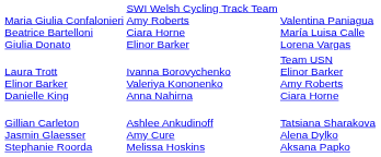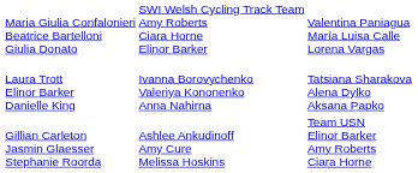 <table>
 <tr>
 <td><br><em><small></small></em></td>
 <td><br><a href='#'>Maria Giulia Confalonieri</a><br><a href='#'>Beatrice Bartelloni</a><br><a href='#'>Giulia Donato</a></td>
 <td><a href='#'>SWI Welsh Cycling Track Team</a><br><a href='#'>Amy Roberts</a><br><a href='#'>Ciara Horne</a><br><a href='#'>Elinor Barker</a></td>
 <td><br><a href='#'>Valentina Paniagua</a><br><a href='#'>María Luisa Calle</a><br><a href='#'>Lorena Vargas</a></td>
 </tr>
 <tr>
 <td><br><em><small></small></em></td>
 <td><br><a href='#'>Laura Trott</a><br><a href='#'>Elinor Barker</a><br><a href='#'>Danielle King</a></td>
 <td><br><a href='#'>Ivanna Borovychenko</a><br><a href='#'>Valeriya Kononenko</a><br><a href='#'>Anna Nahirna</a></td>
-<td><a href='#'>Team USN</a><br><a href='#'>Elinor Barker</a><br><a href='#'>Amy Roberts</a><br><a href='#'>Ciara Horne</a></td>
+<td><br><a href='#'>Tatsiana Sharakova</a><br><a href='#'>Alena Dylko</a><br><a href='#'>Aksana Papko</a></td>
 </tr>
 <tr>
 <td><br><em><small></small></em></td>
 <td><br><a href='#'>Gillian Carleton</a><br><a href='#'>Jasmin Glaesser</a><br><a href='#'>Stephanie Roorda</a></td>
 <td><br><a href='#'>Ashlee Ankudinoff</a><br><a href='#'>Amy Cure</a><br><a href='#'>Melissa Hoskins</a></td>
-<td><br><a href='#'>Tatsiana Sharakova</a><br><a href='#'>Alena Dylko</a><br><a href='#'>Aksana Papko</a></td>
+<td><a href='#'>Team USN</a><br><a href='#'>Elinor Barker</a><br><a href='#'>Amy Roberts</a><br><a href='#'>Ciara Horne</a></td>
 </tr>
 </table>
